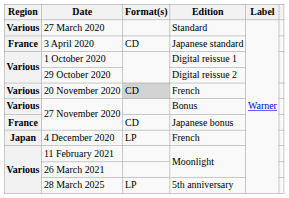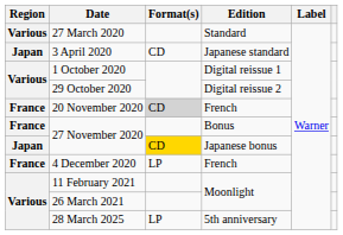 <table class="wikitable plainrowheaders">
 <tr>
 <th scope="col">Region</th>
 <th scope="col">Date</th>
 <th scope="col">Format(s)</th>
 <th scope="col">Edition</th>
 <th scope="col">Label</th>
 <th scope="col"></th>
 </tr>
 <tr>
 <th scope="row">Various</th>
 <td>27 March 2020</td>
 <td></td>
 <td>Standard</td>
 <td rowspan="11"><a href='#'>Warner</a></td>
 <td style="text-align:center;"></td>
 </tr>
 <tr>
-<th scope="row">France</th>
+<th scope="row">Japan</th>
 <td>3 April 2020</td>
 <td>CD</td>
 <td>Japanese standard</td>
 <td style="text-align:center;"></td>
 </tr>
 <tr>
 <th scope="row" rowspan="2">Various</th>
 <td>1 October 2020</td>
 <td rowspan="2"></td>
 <td>Digital reissue 1</td>
 <td style="text-align:center;" rowspan="2"></td>
 </tr>
 <tr>
 <td>29 October 2020</td>
 <td>Digital reissue 2</td>
 </tr>
 <tr>
-<th scope="row">Various</th>
+<th scope="row">France</th>
 <td>20 November 2020</td>
 <td style="background: lightgrey;">CD</td>
 <td>French</td>
 <td style="text-align:center;"></td>
 </tr>
 <tr>
-<th scope="row">Various</th>
+<th scope="row">France</th>
 <td rowspan="2">27 November 2020</td>
 <td></td>
 <td>Bonus</td>
 <td style="text-align:center;"></td>
 </tr>
 <tr>
-<th scope="row">France</th>
-<td>CD</td>
+<th scope="row">Japan</th>
+<td style="background: gold;">CD</td>
 <td>Japanese bonus</td>
 <td style="text-align:center;"></td>
 </tr>
 <tr>
-<th scope="row">Japan</th>
+<th scope="row">France</th>
 <td>4 December 2020</td>
 <td>LP</td>
 <td>French</td>
 <td style="text-align:center;"></td>
 </tr>
 <tr>
 <th scope="row" rowspan="3">Various</th>
 <td>11 February 2021</td>
 <td></td>
 <td rowspan="2">Moonlight</td>
 <td style="text-align:center;"></td>
 </tr>
 <tr>
 <td>26 March 2021</td>
 <td></td>
 <td style="text-align:center;"></td>
 </tr>
 <tr>
 <td>28 March 2025</td>
 <td>LP</td>
 <td>5th anniversary</td>
 <td style="text-align:center;"></td>
 </tr>
 </table>
